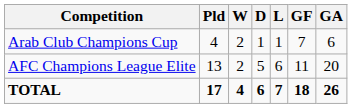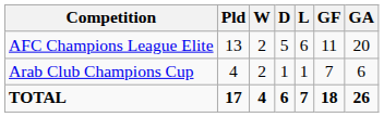 <table class="wikitable">
 <tr>
 <th>Competition</th>
 <th>Pld</th>
 <th>W</th>
 <th>D</th>
 <th>L</th>
 <th>GF</th>
 <th>GA</th>
 </tr>
 <tr>
+<td><a href='#'>AFC Champions League Elite</a></td>
+<td style="text-align:center;">13</td>
+<td style="text-align:center;">2</td>
+<td style="text-align:center;">5</td>
+<td style="text-align:center;">6</td>
+<td style="text-align:center;">11</td>
+<td style="text-align:center;">20</td>
+</tr>
+<tr>
 <td><a href='#'>Arab Club Champions Cup</a></td>
 <td style="text-align:center;">4</td>
 <td style="text-align:center;">2</td>
 <td style="text-align:center;">1</td>
 <td style="text-align:center;">1</td>
 <td style="text-align:center;">7</td>
 <td style="text-align:center;">6</td>
-</tr>
-<tr>
-<td><a href='#'>AFC Champions League Elite</a></td>
-<td style="text-align:center;">13</td>
-<td style="text-align:center;">2</td>
-<td style="text-align:center;">5</td>
-<td style="text-align:center;">6</td>
-<td style="text-align:center;">11</td>
-<td style="text-align:center;">20</td>
 </tr>
 <tr>
 <td><strong>TOTAL</strong></td>
 <td style="text-align:center;"><strong>17</strong></td>
 <td style="text-align:center;"><strong>4</strong></td>
 <td style="text-align:center;"><strong>6</strong></td>
 <td style="text-align:center;"><strong>7</strong></td>
 <td style="text-align:center;"><strong>18</strong></td>
 <td style="text-align:center;"><strong>26</strong></td>
 </tr>
 </table>
